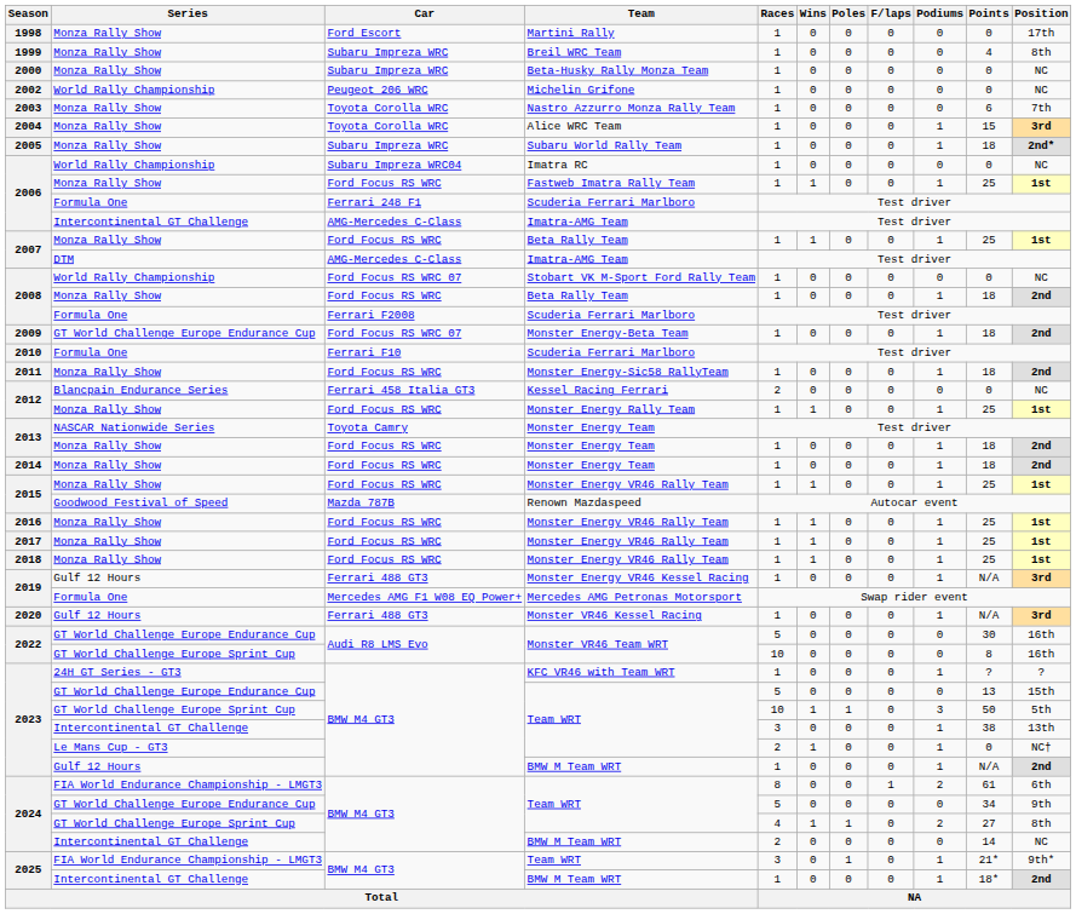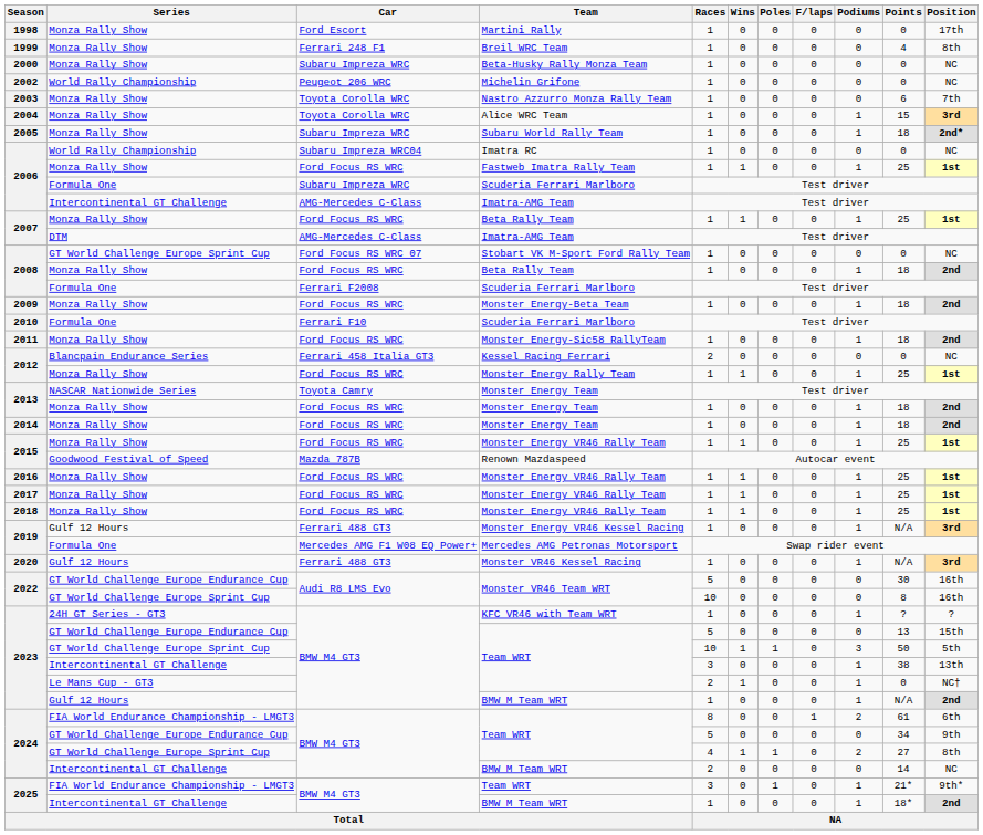 <table class="wikitable" style="font-size: 90%; text-align:center">
 <tr>
 <th>Season</th>
 <th>Series</th>
 <th>Car</th>
 <th>Team</th>
 <th>Races</th>
 <th>Wins</th>
 <th>Poles</th>
 <th>F/laps</th>
 <th>Podiums</th>
 <th>Points</th>
 <th>Position</th>
 </tr>
 <tr>
 <th>1998</th>
 <td align=left><a href='#'>Monza Rally Show</a></td>
 <td align=left><a href='#'>Ford Escort</a></td>
 <td align=left><a href='#'>Martini Rally</a></td>
 <td>1</td>
 <td>0</td>
 <td>0</td>
 <td>0</td>
 <td>0</td>
 <td>0</td>
 <td>17th</td>
 </tr>
 <tr>
 <th>1999</th>
 <td align=left><a href='#'>Monza Rally Show</a></td>
-<td align=left><a href='#'>Subaru Impreza WRC</a></td>
+<td align=left><a href='#'>Ferrari 248 F1</a></td>
 <td align=left><a href='#'>Breil WRC Team</a></td>
 <td>1</td>
 <td>0</td>
 <td>0</td>
 <td>0</td>
 <td>0</td>
 <td>4</td>
 <td>8th</td>
 </tr>
 <tr>
 <th>2000</th>
 <td align=left><a href='#'>Monza Rally Show</a></td>
 <td align=left><a href='#'>Subaru Impreza WRC</a></td>
 <td align=left><a href='#'>Beta-Husky Rally Monza Team</a></td>
 <td>1</td>
 <td>0</td>
 <td>0</td>
 <td>0</td>
 <td>0</td>
 <td>0</td>
 <td>NC</td>
 </tr>
 <tr>
 <th>2002</th>
 <td align=left><a href='#'>World Rally Championship</a></td>
 <td align=left><a href='#'>Peugeot 206 WRC</a></td>
 <td align=left><a href='#'>Michelin Grifone</a></td>
 <td>1</td>
 <td>0</td>
 <td>0</td>
 <td>0</td>
 <td>0</td>
 <td>0</td>
 <td>NC</td>
 </tr>
 <tr>
 <th>2003</th>
 <td align=left><a href='#'>Monza Rally Show</a></td>
 <td align=left><a href='#'>Toyota Corolla WRC</a></td>
 <td align=left><a href='#'>Nastro Azzurro Monza Rally Team</a></td>
 <td>1</td>
 <td>0</td>
 <td>0</td>
 <td>0</td>
 <td>0</td>
 <td>6</td>
 <td>7th</td>
 </tr>
 <tr>
 <th>2004</th>
 <td align=left><a href='#'>Monza Rally Show</a></td>
 <td align=left><a href='#'>Toyota Corolla WRC</a></td>
 <td align=left>Alice WRC Team</td>
 <td>1</td>
 <td>0</td>
 <td>0</td>
 <td>0</td>
 <td>1</td>
 <td>15</td>
 <td style="background:#FFDF9F;"><strong>3rd</strong></td>
 </tr>
 <tr>
 <th>2005</th>
 <td align=left><a href='#'>Monza Rally Show</a></td>
 <td align=left><a href='#'>Subaru Impreza WRC</a></td>
 <td align=left><a href='#'>Subaru World Rally Team</a></td>
 <td>1</td>
 <td>0</td>
 <td>0</td>
 <td>0</td>
 <td>1</td>
 <td>18</td>
 <td style="background:#DFDFDF;"><strong>2nd*</strong></td>
 </tr>
 <tr>
 <th rowspan=4>2006</th>
 <td align=left><a href='#'>World Rally Championship</a></td>
 <td align=left><a href='#'>Subaru Impreza WRC04</a></td>
 <td align=left>Imatra RC</td>
 <td>1</td>
 <td>0</td>
 <td>0</td>
 <td>0</td>
 <td>0</td>
 <td>0</td>
 <td>NC</td>
 </tr>
 <tr>
 <td align=left><a href='#'>Monza Rally Show</a></td>
 <td align=left><a href='#'>Ford Focus RS WRC</a></td>
 <td align=left><a href='#'>Fastweb Imatra Rally Team</a></td>
 <td>1</td>
 <td>1</td>
 <td>0</td>
 <td>0</td>
 <td>1</td>
 <td>25</td>
 <td style="background:#FFFFBF;"><strong>1st</strong></td>
 </tr>
 <tr>
 <td align=left><a href='#'>Formula One</a></td>
-<td align=left><a href='#'>Ferrari 248 F1</a></td>
+<td align=left><a href='#'>Subaru Impreza WRC</a></td>
 <td align=left><a href='#'>Scuderia Ferrari Marlboro</a></td>
 <td colspan="7">Test driver</td>
 </tr>
 <tr>
 <td align=left><a href='#'>Intercontinental GT Challenge</a></td>
 <td align=left><a href='#'>AMG-Mercedes C-Class</a></td>
 <td align=left><a href='#'>Imatra-AMG Team</a></td>
 <td colspan="7">Test driver</td>
 </tr>
 <tr>
 <th rowspan=2>2007</th>
 <td align=left><a href='#'>Monza Rally Show</a></td>
 <td align=left><a href='#'>Ford Focus RS WRC</a></td>
 <td align=left><a href='#'>Beta Rally Team</a></td>
 <td>1</td>
 <td>1</td>
 <td>0</td>
 <td>0</td>
 <td>1</td>
 <td>25</td>
 <td style="background:#FFFFBF;"><strong>1st</strong></td>
 </tr>
 <tr>
 <td align=left><a href='#'>DTM</a></td>
 <td align=left><a href='#'>AMG-Mercedes C-Class</a></td>
 <td align=left><a href='#'>Imatra-AMG Team</a></td>
 <td colspan="7">Test driver</td>
 </tr>
 <tr>
 <th rowspan=3>2008</th>
-<td align=left><a href='#'>World Rally Championship</a></td>
+<td align=left><a href='#'>GT World Challenge Europe Sprint Cup</a></td>
 <td align=left><a href='#'>Ford Focus RS WRC 07</a></td>
 <td align=left><a href='#'>Stobart VK M-Sport Ford Rally Team</a></td>
 <td>1</td>
 <td>0</td>
 <td>0</td>
 <td>0</td>
 <td>0</td>
 <td>0</td>
 <td>NC</td>
 </tr>
 <tr>
 <td align=left><a href='#'>Monza Rally Show</a></td>
 <td align=left><a href='#'>Ford Focus RS WRC</a></td>
 <td align=left><a href='#'>Beta Rally Team</a></td>
 <td>1</td>
 <td>0</td>
 <td>0</td>
 <td>0</td>
 <td>1</td>
 <td>18</td>
 <td style="background:#DFDFDF;"><strong>2nd</strong></td>
 </tr>
 <tr>
 <td align=left><a href='#'>Formula One</a></td>
 <td align=left><a href='#'>Ferrari F2008</a></td>
 <td align=left><a href='#'>Scuderia Ferrari Marlboro</a></td>
 <td colspan="7">Test driver</td>
 </tr>
 <tr>
 <th>2009</th>
-<td align=left><a href='#'>GT World Challenge Europe Endurance Cup</a></td>
-<td align=left><a href='#'>Ford Focus RS WRC 07</a></td>
+<td align=left><a href='#'>Monza Rally Show</a></td>
+<td align=left><a href='#'>Ford Focus RS WRC</a></td>
 <td align=left><a href='#'>Monster Energy-Beta Team</a></td>
 <td>1</td>
 <td>0</td>
 <td>0</td>
 <td>0</td>
 <td>1</td>
 <td>18</td>
 <td style="background:#DFDFDF;"><strong>2nd</strong></td>
 </tr>
 <tr>
 <th>2010</th>
 <td align=left><a href='#'>Formula One</a></td>
 <td align=left><a href='#'>Ferrari F10</a></td>
 <td align=left><a href='#'>Scuderia Ferrari Marlboro</a></td>
 <td colspan="7">Test driver</td>
 </tr>
 <tr>
 <th>2011</th>
 <td align=left><a href='#'>Monza Rally Show</a></td>
 <td align=left><a href='#'>Ford Focus RS WRC</a></td>
 <td align=left><a href='#'>Monster Energy-Sic58 RallyTeam</a></td>
 <td>1</td>
 <td>0</td>
 <td>0</td>
 <td>0</td>
 <td>1</td>
 <td>18</td>
 <td style="background:#DFDFDF;"><strong>2nd</strong></td>
 </tr>
 <tr>
 <th rowspan=2>2012</th>
 <td align=left><a href='#'>Blancpain Endurance Series</a></td>
 <td align=left><a href='#'>Ferrari 458 Italia GT3</a></td>
 <td align=left><a href='#'>Kessel Racing Ferrari</a></td>
 <td>2</td>
 <td>0</td>
 <td>0</td>
 <td>0</td>
 <td>0</td>
 <td>0</td>
 <td>NC</td>
 </tr>
 <tr>
 <td align=left><a href='#'>Monza Rally Show</a></td>
 <td align=left><a href='#'>Ford Focus RS WRC</a></td>
 <td align=left><a href='#'>Monster Energy Rally Team</a></td>
 <td>1</td>
 <td>1</td>
 <td>0</td>
 <td>0</td>
 <td>1</td>
 <td>25</td>
 <td style="background:#FFFFBF;"><strong>1st</strong></td>
 </tr>
 <tr>
 <th rowspan=2>2013</th>
 <td align=left><a href='#'>NASCAR Nationwide Series</a></td>
 <td align=left><a href='#'>Toyota Camry</a></td>
 <td align=left><a href='#'>Monster Energy Team</a></td>
 <td colspan="7">Test driver</td>
 </tr>
 <tr>
 <td align=left><a href='#'>Monza Rally Show</a></td>
 <td align=left><a href='#'>Ford Focus RS WRC</a></td>
 <td align=left><a href='#'>Monster Energy Team</a></td>
 <td>1</td>
 <td>0</td>
 <td>0</td>
 <td>0</td>
 <td>1</td>
 <td>18</td>
 <td style="background:#DFDFDF;"><strong>2nd</strong></td>
 </tr>
 <tr>
 <th>2014</th>
 <td align=left><a href='#'>Monza Rally Show</a></td>
 <td align=left><a href='#'>Ford Focus RS WRC</a></td>
 <td align=left><a href='#'>Monster Energy Team</a></td>
 <td>1</td>
 <td>0</td>
 <td>0</td>
 <td>0</td>
 <td>1</td>
 <td>18</td>
 <td style="background:#DFDFDF;"><strong>2nd</strong></td>
 </tr>
 <tr>
 <th rowspan=2>2015</th>
 <td align=left><a href='#'>Monza Rally Show</a></td>
 <td align=left><a href='#'>Ford Focus RS WRC</a></td>
 <td align=left><a href='#'>Monster Energy VR46 Rally Team</a></td>
 <td>1</td>
 <td>1</td>
 <td>0</td>
 <td>0</td>
 <td>1</td>
 <td>25</td>
 <td style="background:#FFFFBF;"><strong>1st</strong></td>
 </tr>
 <tr>
 <td align=left><a href='#'>Goodwood Festival of Speed</a></td>
 <td align=left><a href='#'>Mazda 787B</a></td>
 <td align=left>Renown Mazdaspeed</td>
 <td colspan="7">Autocar event</td>
 </tr>
 <tr>
 <th>2016</th>
 <td align=left><a href='#'>Monza Rally Show</a></td>
 <td align=left><a href='#'>Ford Focus RS WRC</a></td>
 <td align=left><a href='#'>Monster Energy VR46 Rally Team</a></td>
 <td>1</td>
 <td>1</td>
 <td>0</td>
 <td>0</td>
 <td>1</td>
 <td>25</td>
 <td style="background:#FFFFBF;"><strong>1st</strong></td>
 </tr>
 <tr>
 <th>2017</th>
 <td align=left><a href='#'>Monza Rally Show</a></td>
 <td align=left><a href='#'>Ford Focus RS WRC</a></td>
 <td align=left><a href='#'>Monster Energy VR46 Rally Team</a></td>
 <td>1</td>
 <td>1</td>
 <td>0</td>
 <td>0</td>
 <td>1</td>
 <td>25</td>
 <td style="background:#FFFFBF;"><strong>1st</strong></td>
 </tr>
 <tr>
 <th>2018</th>
 <td align=left><a href='#'>Monza Rally Show</a></td>
 <td align=left><a href='#'>Ford Focus RS WRC</a></td>
 <td align=left><a href='#'>Monster Energy VR46 Rally Team</a></td>
 <td>1</td>
 <td>1</td>
 <td>0</td>
 <td>0</td>
 <td>1</td>
 <td>25</td>
 <td style="background:#FFFFBF;"><strong>1st</strong></td>
 </tr>
 <tr>
 <th rowspan=2>2019</th>
 <td align=left>Gulf 12 Hours</td>
 <td align=left><a href='#'>Ferrari 488 GT3</a></td>
 <td align=left><a href='#'>Monster Energy VR46 Kessel Racing</a></td>
 <td>1</td>
 <td>0</td>
 <td>0</td>
 <td>0</td>
 <td>1</td>
 <td>N/A</td>
 <td style="background:#FFDF9F;"><strong>3rd</strong></td>
 </tr>
 <tr>
 <td align=left><a href='#'>Formula One</a></td>
 <td align=left><a href='#'>Mercedes AMG F1 W08 EQ Power+</a></td>
 <td align=left><a href='#'>Mercedes AMG Petronas Motorsport</a></td>
 <td colspan="7">Swap rider event</td>
 </tr>
 <tr>
 <th>2020</th>
 <td align=left><a href='#'>Gulf 12 Hours</a></td>
 <td align=left><a href='#'>Ferrari 488 GT3</a></td>
 <td align=left><a href='#'>Monster VR46 Kessel Racing</a></td>
 <td>1</td>
 <td>0</td>
 <td>0</td>
 <td>0</td>
 <td>1</td>
 <td>N/A</td>
 <td style="background:#FFDF9F;"><strong>3rd</strong></td>
 </tr>
 <tr>
 <th rowspan=2>2022</th>
 <td align=left><a href='#'>GT World Challenge Europe Endurance Cup</a></td>
 <td rowspan=2 align=left><a href='#'>Audi R8 LMS Evo</a></td>
 <td rowspan=2 align=left><a href='#'>Monster VR46 Team WRT</a></td>
 <td>5</td>
 <td>0</td>
 <td>0</td>
 <td>0</td>
 <td>0</td>
 <td>30</td>
 <td>16th</td>
 </tr>
 <tr>
 <td align=left><a href='#'>GT World Challenge Europe Sprint Cup</a></td>
 <td>10</td>
 <td>0</td>
 <td>0</td>
 <td>0</td>
 <td>0</td>
 <td>8</td>
 <td>16th</td>
 </tr>
 <tr>
 <th rowspan="6">2023</th>
 <td align=left><a href='#'>24H GT Series - GT3</a></td>
 <td rowspan="6" align="left"><a href='#'>BMW M4 GT3</a></td>
 <td align=left><a href='#'>KFC VR46 with Team WRT</a></td>
 <td>1</td>
 <td>0</td>
 <td>0</td>
 <td>0</td>
 <td>1</td>
 <td>?</td>
 <td style="background:#;">?</td>
 </tr>
 <tr>
 <td align=left><a href='#'>GT World Challenge Europe Endurance Cup</a></td>
 <td rowspan="4" align="left"><a href='#'>Team WRT</a></td>
 <td>5</td>
 <td>0</td>
 <td>0</td>
 <td>0</td>
 <td>0</td>
 <td>13</td>
 <td>15th</td>
 </tr>
 <tr>
 <td align=left><a href='#'>GT World Challenge Europe Sprint Cup</a></td>
 <td>10</td>
 <td>1</td>
 <td>1</td>
 <td>0</td>
 <td>3</td>
 <td>50</td>
 <td>5th</td>
 </tr>
 <tr>
 <td align=left><a href='#'>Intercontinental GT Challenge</a></td>
 <td>3</td>
 <td>0</td>
 <td>0</td>
 <td>0</td>
 <td>1</td>
 <td>38</td>
 <td>13th</td>
 </tr>
 <tr>
 <td align=left><a href='#'>Le Mans Cup - GT3</a></td>
 <td>2</td>
 <td>1</td>
 <td>0</td>
 <td>0</td>
 <td>1</td>
 <td>0</td>
 <td>NC†</td>
 </tr>
 <tr>
 <td align="left"><a href='#'>Gulf 12 Hours</a></td>
 <td align="left"><a href='#'>BMW M Team WRT</a></td>
 <td>1</td>
 <td>0</td>
 <td>0</td>
 <td>0</td>
 <td>1</td>
 <td>N/A</td>
 <td style="background:#DFDFDF;"><strong>2nd</strong></td>
 </tr>
 <tr>
 <th rowspan="4">2024</th>
 <td align=left><a href='#'>FIA World Endurance Championship - LMGT3</a></td>
 <td rowspan="4" align="left"><a href='#'>BMW M4 GT3</a></td>
 <td rowspan="3" align="left"><a href='#'>Team WRT</a></td>
 <td>8</td>
 <td>0</td>
 <td>0</td>
 <td>1</td>
 <td>2</td>
 <td>61</td>
 <td>6th</td>
 </tr>
 <tr>
 <td align=left><a href='#'>GT World Challenge Europe Endurance Cup</a></td>
 <td>5</td>
 <td>0</td>
 <td>0</td>
 <td>0</td>
 <td>0</td>
 <td>34</td>
 <td>9th</td>
 </tr>
 <tr>
 <td align=left><a href='#'>GT World Challenge Europe Sprint Cup</a></td>
 <td>4</td>
 <td>1</td>
 <td>1</td>
 <td>0</td>
 <td>2</td>
 <td>27</td>
 <td>8th</td>
 </tr>
 <tr>
 <td align=left><a href='#'>Intercontinental GT Challenge</a></td>
 <td align=left><a href='#'>BMW M Team WRT</a></td>
 <td>2</td>
 <td>0</td>
 <td>0</td>
 <td>0</td>
 <td>0</td>
 <td>14</td>
 <td>NC</td>
 </tr>
 <tr>
 <th rowspan="2">2025</th>
 <td align="left"><a href='#'>FIA World Endurance Championship - LMGT3</a></td>
 <td rowspan="2" align="left"><a href='#'>BMW M4 GT3</a></td>
 <td align="left"><a href='#'>Team WRT</a></td>
 <td>3</td>
 <td>0</td>
 <td>1</td>
 <td>0</td>
 <td>1</td>
 <td>21*</td>
 <td>9th*</td>
 </tr>
 <tr>
 <td align=left><a href='#'>Intercontinental GT Challenge</a></td>
 <td align=left><a href='#'>BMW M Team WRT</a></td>
 <td>1</td>
 <td>0</td>
 <td>0</td>
 <td>0</td>
 <td>1</td>
 <td>18*</td>
 <td style="background:#DFDFDF;"><strong>2nd</strong></td>
 </tr>
 <tr>
 <th colspan=4>Total</th>
 <th colspan=7>NA</th>
 </tr>
 </table>
